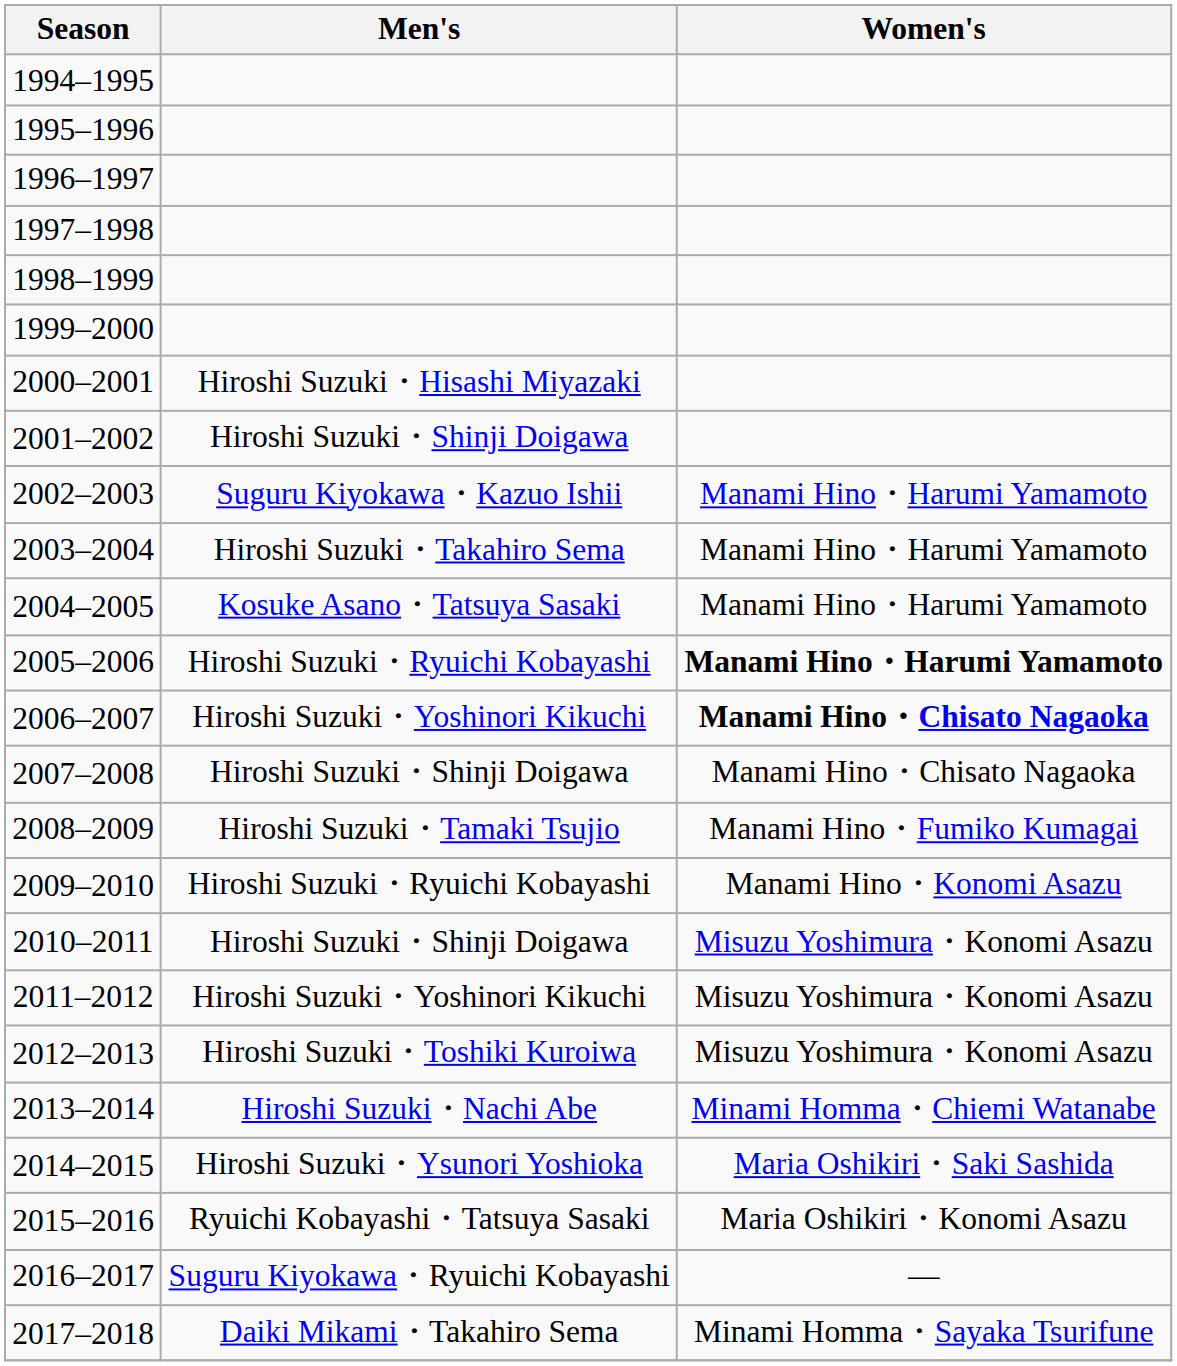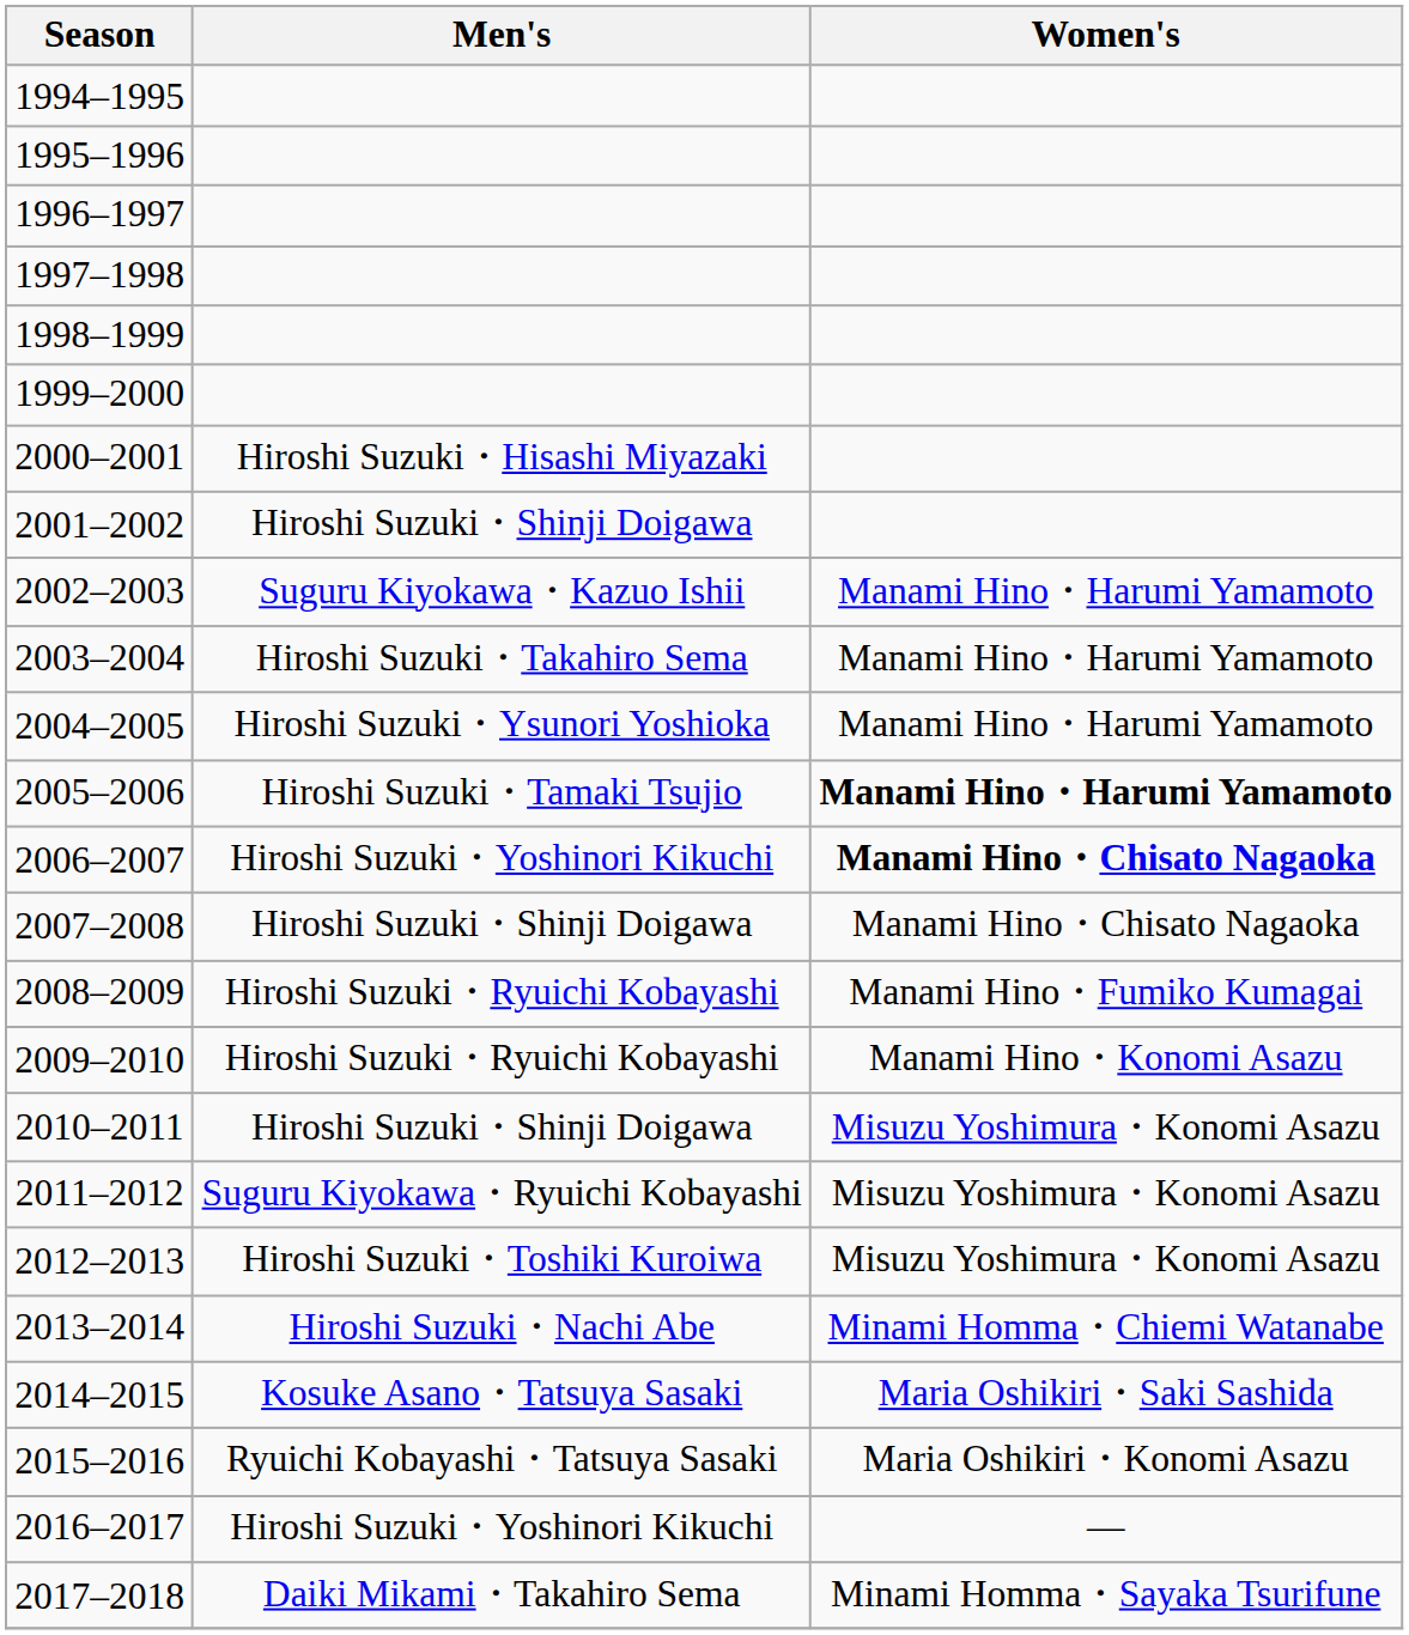 <table class=wikitable style=text-align:center>
 <tr>
 <th>Season</th>
 <th>Men's</th>
 <th>Women's</th>
 </tr>
 <tr>
 <td>1994–1995</td>
 <td></td>
 <td></td>
 </tr>
 <tr>
 <td>1995–1996</td>
 <td></td>
 <td></td>
 </tr>
 <tr>
 <td>1996–1997</td>
 <td></td>
 <td></td>
 </tr>
 <tr>
 <td>1997–1998</td>
 <td></td>
 <td></td>
 </tr>
 <tr>
 <td>1998–1999</td>
 <td></td>
 <td></td>
 </tr>
 <tr>
 <td>1999–2000</td>
 <td></td>
 <td></td>
 </tr>
 <tr>
 <td>2000–2001</td>
 <td>Hiroshi Suzuki・<a href='#'>Hisashi Miyazaki</a></td>
 <td></td>
 </tr>
 <tr>
 <td>2001–2002</td>
 <td>Hiroshi Suzuki・<a href='#'>Shinji Doigawa</a></td>
 <td></td>
 </tr>
 <tr>
 <td>2002–2003</td>
 <td><a href='#'>Suguru Kiyokawa</a>・<a href='#'>Kazuo Ishii</a></td>
 <td><a href='#'>Manami Hino</a>・<a href='#'>Harumi Yamamoto</a></td>
 </tr>
 <tr>
 <td>2003–2004</td>
 <td>Hiroshi Suzuki・<a href='#'>Takahiro Sema</a></td>
 <td>Manami Hino・Harumi Yamamoto</td>
 </tr>
 <tr>
 <td>2004–2005</td>
-<td><a href='#'>Kosuke Asano</a>・<a href='#'>Tatsuya Sasaki</a></td>
+<td>Hiroshi Suzuki・<a href='#'>Ysunori Yoshioka</a></td>
 <td>Manami Hino・Harumi Yamamoto</td>
 </tr>
 <tr>
 <td>2005–2006</td>
-<td>Hiroshi Suzuki・<a href='#'>Ryuichi Kobayashi</a></td>
+<td>Hiroshi Suzuki・<a href='#'>Tamaki Tsujio</a></td>
 <td><strong>Manami Hino・Harumi Yamamoto</strong></td>
 </tr>
 <tr>
 <td>2006–2007</td>
 <td>Hiroshi Suzuki・<a href='#'>Yoshinori Kikuchi</a></td>
 <td><strong>Manami Hino・<a href='#'>Chisato Nagaoka</a></strong></td>
 </tr>
 <tr>
 <td>2007–2008</td>
 <td>Hiroshi Suzuki・Shinji Doigawa</td>
 <td>Manami Hino・Chisato Nagaoka</td>
 </tr>
 <tr>
 <td>2008–2009</td>
-<td>Hiroshi Suzuki・<a href='#'>Tamaki Tsujio</a></td>
+<td>Hiroshi Suzuki・<a href='#'>Ryuichi Kobayashi</a></td>
 <td>Manami Hino・<a href='#'>Fumiko Kumagai</a></td>
 </tr>
 <tr>
 <td>2009–2010</td>
 <td>Hiroshi Suzuki・Ryuichi Kobayashi</td>
 <td>Manami Hino・<a href='#'>Konomi Asazu</a></td>
 </tr>
 <tr>
 <td>2010–2011</td>
 <td>Hiroshi Suzuki・Shinji Doigawa</td>
 <td><a href='#'>Misuzu Yoshimura</a>・Konomi Asazu</td>
 </tr>
 <tr>
 <td>2011–2012</td>
-<td>Hiroshi Suzuki・Yoshinori Kikuchi</td>
+<td><a href='#'>Suguru Kiyokawa</a>・Ryuichi Kobayashi</td>
 <td>Misuzu Yoshimura・Konomi Asazu</td>
 </tr>
 <tr>
 <td>2012–2013</td>
 <td>Hiroshi Suzuki・<a href='#'>Toshiki Kuroiwa</a></td>
 <td>Misuzu Yoshimura・Konomi Asazu</td>
 </tr>
 <tr>
 <td>2013–2014</td>
 <td><a href='#'>Hiroshi Suzuki</a>・<a href='#'>Nachi Abe</a></td>
 <td><a href='#'>Minami Homma</a>・<a href='#'>Chiemi Watanabe</a></td>
 </tr>
 <tr>
 <td>2014–2015</td>
-<td>Hiroshi Suzuki・<a href='#'>Ysunori Yoshioka</a></td>
+<td><a href='#'>Kosuke Asano</a>・<a href='#'>Tatsuya Sasaki</a></td>
 <td><a href='#'>Maria Oshikiri</a>・<a href='#'>Saki Sashida</a></td>
 </tr>
 <tr>
 <td>2015–2016</td>
 <td>Ryuichi Kobayashi・Tatsuya Sasaki</td>
 <td>Maria Oshikiri・Konomi Asazu</td>
 </tr>
 <tr>
 <td>2016–2017</td>
-<td><a href='#'>Suguru Kiyokawa</a>・Ryuichi Kobayashi</td>
+<td>Hiroshi Suzuki・Yoshinori Kikuchi</td>
 <td>—</td>
 </tr>
 <tr>
 <td>2017–2018</td>
 <td><a href='#'>Daiki Mikami</a>・Takahiro Sema</td>
 <td>Minami Homma・<a href='#'>Sayaka Tsurifune</a></td>
 </tr>
 <tr>
 </tr>
 </table>
